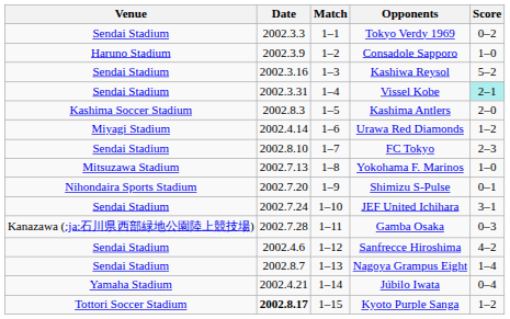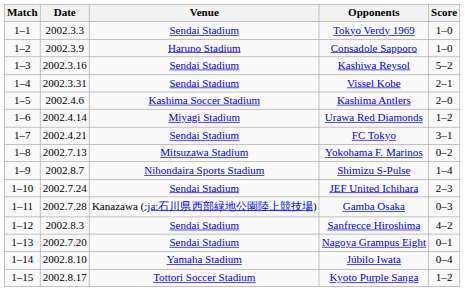 <table class="wikitable" style="text-align:center;">
 <tr>
+<th>Match</th>
+<th>Date</th>
 <th>Venue</th>
-<th>Date</th>
-<th>Match</th>
 <th>Opponents</th>
 <th>Score</th>
 </tr>
 <tr>
+<td>1–1</td>
+<td>2002.3.3</td>
 <td><a href='#'>Sendai Stadium</a></td>
-<td>2002.3.3</td>
-<td>1–1</td>
 <td><a href='#'>Tokyo Verdy 1969</a></td>
-<td>0–2</td>
+<td>1–0</td>
 </tr>
 <tr>
+<td>1–2</td>
+<td>2002.3.9</td>
 <td><a href='#'>Haruno Stadium</a></td>
-<td>2002.3.9</td>
-<td>1–2</td>
 <td><a href='#'>Consadole Sapporo</a></td>
 <td>1–0</td>
 </tr>
 <tr>
+<td>1–3</td>
+<td>2002.3.16</td>
 <td><a href='#'>Sendai Stadium</a></td>
-<td>2002.3.16</td>
-<td>1–3</td>
 <td><a href='#'>Kashiwa Reysol</a></td>
 <td>5–2</td>
 </tr>
 <tr>
+<td>1–4</td>
+<td>2002.3.31</td>
 <td><a href='#'>Sendai Stadium</a></td>
-<td>2002.3.31</td>
-<td>1–4</td>
 <td><a href='#'>Vissel Kobe</a></td>
-<td style="background: paleturquoise;">2–1 </td>
+<td>2–1 </td>
 </tr>
 <tr>
+<td>1–5</td>
+<td>2002.4.6</td>
 <td><a href='#'>Kashima Soccer Stadium</a></td>
-<td>2002.8.3</td>
-<td>1–5</td>
 <td><a href='#'>Kashima Antlers</a></td>
 <td>2–0</td>
 </tr>
 <tr>
+<td>1–6</td>
+<td>2002.4.14</td>
 <td><a href='#'>Miyagi Stadium</a></td>
-<td>2002.4.14</td>
-<td>1–6</td>
 <td><a href='#'>Urawa Red Diamonds</a></td>
 <td>1–2 </td>
 </tr>
 <tr>
+<td>1–7</td>
+<td>2002.4.21</td>
 <td><a href='#'>Sendai Stadium</a></td>
-<td>2002.8.10</td>
-<td>1–7</td>
 <td><a href='#'>FC Tokyo</a></td>
+<td>3–1</td>
+</tr>
+<tr>
+<td>1–8</td>
+<td>2002.7.13</td>
+<td><a href='#'>Mitsuzawa Stadium</a></td>
+<td><a href='#'>Yokohama F. Marinos</a></td>
+<td>0–2</td>
+</tr>
+<tr>
+<td>1–9</td>
+<td>2002.8.7</td>
+<td><a href='#'>Nihondaira Sports Stadium</a></td>
+<td><a href='#'>Shimizu S-Pulse</a></td>
+<td>1–4</td>
+</tr>
+<tr>
+<td>1–10</td>
+<td>2002.7.24</td>
+<td><a href='#'>Sendai Stadium</a></td>
+<td><a href='#'>JEF United Ichihara</a></td>
 <td>2–3 </td>
 </tr>
 <tr>
-<td><a href='#'>Mitsuzawa Stadium</a></td>
-<td>2002.7.13</td>
-<td>1–8</td>
-<td><a href='#'>Yokohama F. Marinos</a></td>
-<td>1–0</td>
-</tr>
-<tr>
-<td><a href='#'>Nihondaira Sports Stadium</a></td>
-<td>2002.7.20</td>
-<td>1–9</td>
-<td><a href='#'>Shimizu S-Pulse</a></td>
-<td>0–1</td>
-</tr>
-<tr>
-<td><a href='#'>Sendai Stadium</a></td>
-<td>2002.7.24</td>
-<td>1–10</td>
-<td><a href='#'>JEF United Ichihara</a></td>
-<td>3–1</td>
-</tr>
-<tr>
+<td>1–11</td>
+<td>2002.7.28</td>
 <td>Kanazawa (<a href='#'>:ja:石川県西部緑地公園陸上競技場</a>)</td>
-<td>2002.7.28</td>
-<td>1–11</td>
 <td><a href='#'>Gamba Osaka</a></td>
 <td>0–3</td>
 </tr>
 <tr>
+<td>1–12</td>
+<td>2002.8.3</td>
 <td><a href='#'>Sendai Stadium</a></td>
-<td>2002.4.6</td>
-<td>1–12</td>
 <td><a href='#'>Sanfrecce Hiroshima</a></td>
 <td>4–2</td>
 </tr>
 <tr>
+<td>1–13</td>
+<td>2002.7.20</td>
 <td><a href='#'>Sendai Stadium</a></td>
-<td>2002.8.7</td>
-<td>1–13</td>
 <td><a href='#'>Nagoya Grampus Eight</a></td>
-<td>1–4</td>
+<td>0–1</td>
 </tr>
 <tr>
+<td>1–14</td>
+<td>2002.8.10</td>
 <td><a href='#'>Yamaha Stadium</a></td>
-<td>2002.4.21</td>
-<td>1–14</td>
 <td><a href='#'>Júbilo Iwata</a></td>
 <td>0–4</td>
 </tr>
 <tr>
+<td>1–15</td>
+<td>2002.8.17</td>
 <td><a href='#'>Tottori Soccer Stadium</a></td>
-<td><strong>2002.8.17</strong></td>
-<td>1–15</td>
 <td><a href='#'>Kyoto Purple Sanga</a></td>
 <td>1–2 </td>
 </tr>
 </table>
